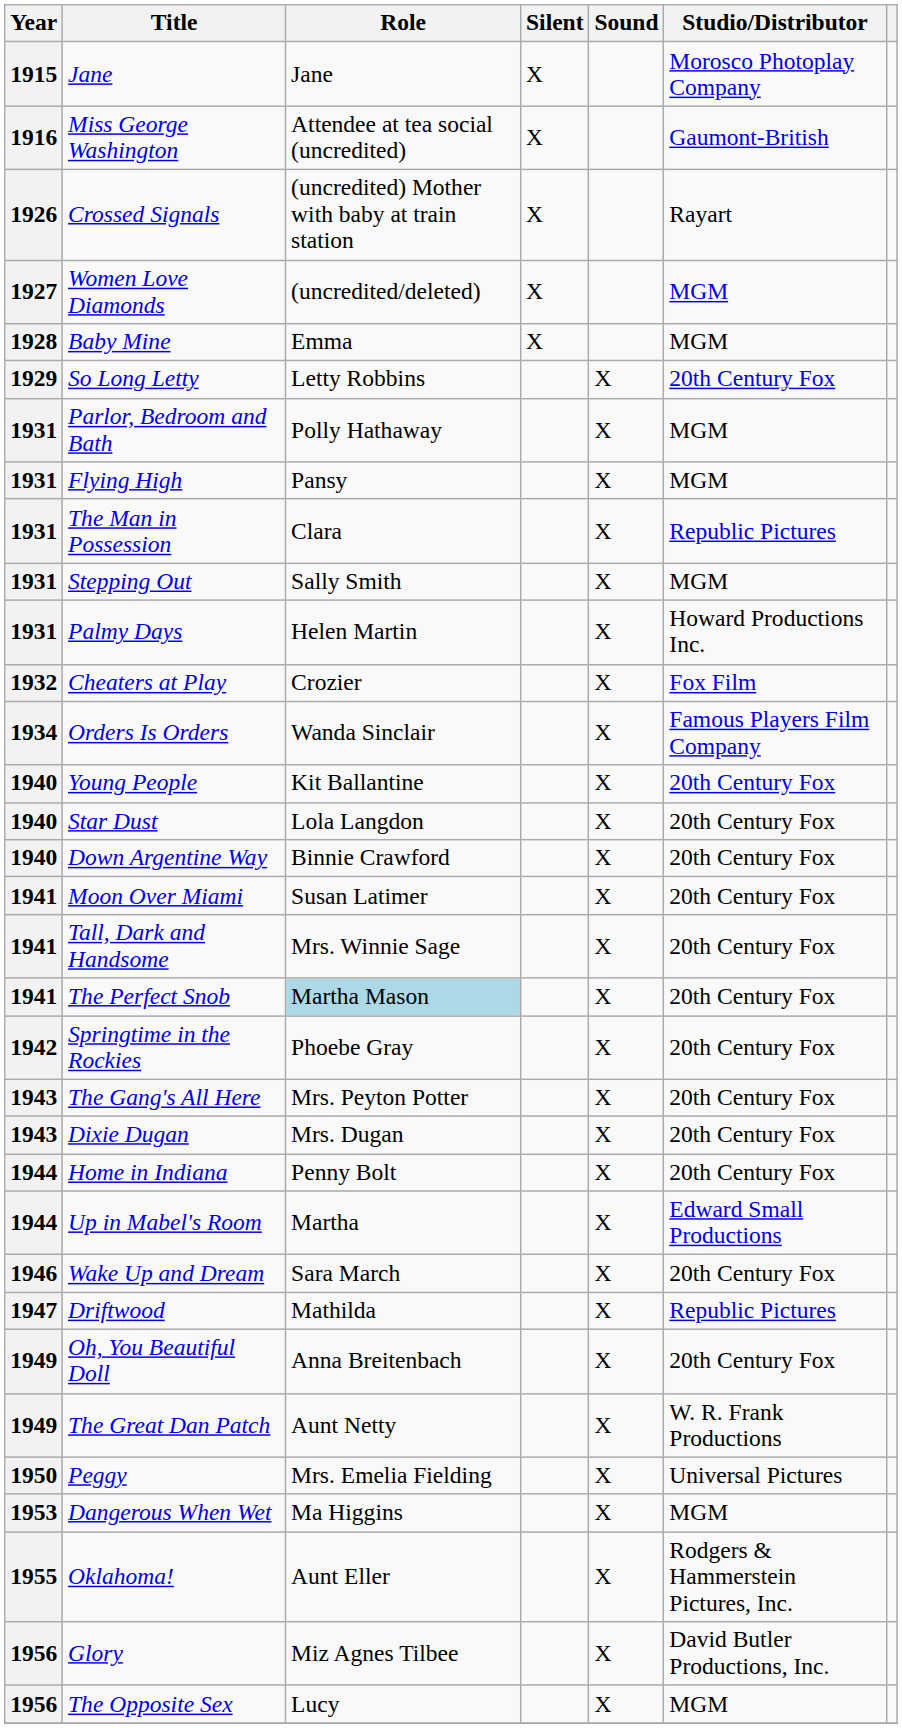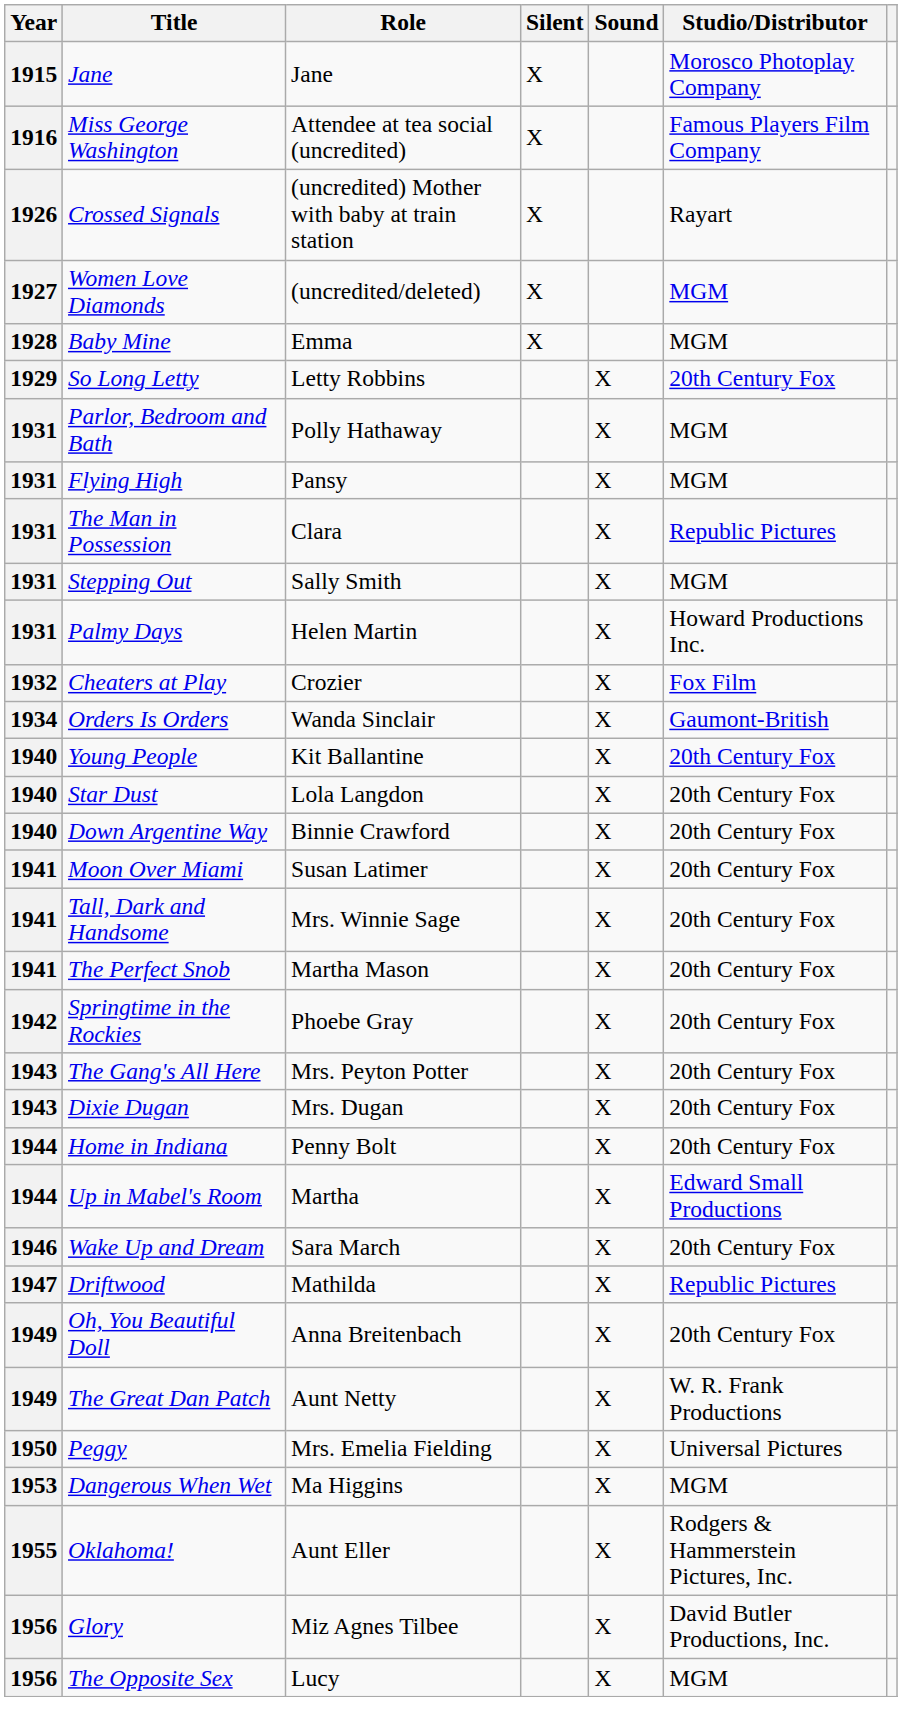 <table class="wikitable sortable plainrowheaders">
 <tr>
 <th scope="col">Year</th>
 <th scope="col"  width = 25%>Title</th>
 <th scope="col" class="unsortable">Role</th>
 <th scope="col">Silent</th>
 <th scope="col">Sound</th>
 <th scope="col">Studio/Distributor</th>
 <th scope="col" class="unsortable"></th>
 </tr>
 <tr>
 <th scope="row">1915</th>
 <td><em><a href='#'>Jane</a></em></td>
 <td>Jane</td>
 <td>X</td>
 <td></td>
 <td><a href='#'>Morosco Photoplay Company</a></td>
 <td align="center"></td>
 </tr>
 <tr>
 <th scope="row">1916</th>
 <td><em><a href='#'>Miss George Washington</a></em></td>
 <td>Attendee at tea social (uncredited)</td>
 <td>X</td>
 <td></td>
-<td><a href='#'>Gaumont-British</a></td>
+<td><a href='#'>Famous Players Film Company</a></td>
 <td align="center"></td>
 </tr>
 <tr>
 <th scope="row">1926</th>
 <td><em><a href='#'>Crossed Signals</a></em></td>
 <td>(uncredited) Mother with baby at train station</td>
 <td>X</td>
 <td></td>
 <td>Rayart</td>
 <td align="center"></td>
 </tr>
 <tr>
 <th scope="row">1927</th>
 <td><em><a href='#'>Women Love Diamonds</a></em></td>
 <td>(uncredited/deleted)</td>
 <td>X</td>
 <td></td>
 <td><a href='#'>MGM</a></td>
 <td align="center"></td>
 </tr>
 <tr>
 <th scope="row">1928</th>
 <td><em><a href='#'>Baby Mine</a></em></td>
 <td>Emma</td>
 <td>X</td>
 <td></td>
 <td>MGM</td>
 <td align="center"></td>
 </tr>
 <tr>
 <th scope="row">1929</th>
 <td><em><a href='#'>So Long Letty</a></em></td>
 <td>Letty Robbins</td>
 <td></td>
 <td>X</td>
 <td><a href='#'>20th Century Fox</a></td>
 <td align="center"></td>
 </tr>
 <tr>
 <th scope="row">1931</th>
 <td><em><a href='#'>Parlor, Bedroom and Bath</a></em></td>
 <td>Polly Hathaway</td>
 <td></td>
 <td>X</td>
 <td>MGM</td>
 <td align="center"></td>
 </tr>
 <tr>
 <th scope="row">1931</th>
 <td><em><a href='#'>Flying High</a></em></td>
 <td>Pansy</td>
 <td></td>
 <td>X</td>
 <td>MGM</td>
 <td align="center"></td>
 </tr>
 <tr>
 <th scope="row">1931</th>
 <td><em><a href='#'>The Man in Possession</a></em></td>
 <td>Clara</td>
 <td></td>
 <td>X</td>
 <td><a href='#'>Republic Pictures</a></td>
 <td align="center"></td>
 </tr>
 <tr>
 <th scope="row">1931</th>
 <td><em><a href='#'>Stepping Out</a></em></td>
 <td>Sally Smith</td>
 <td></td>
 <td>X</td>
 <td>MGM</td>
 <td align="center"></td>
 </tr>
 <tr>
 <th scope="row">1931</th>
 <td><em><a href='#'>Palmy Days</a></em></td>
 <td>Helen Martin</td>
 <td></td>
 <td>X</td>
 <td>Howard Productions Inc.</td>
 <td align="center"></td>
 </tr>
 <tr>
 <th scope="row">1932</th>
 <td><em><a href='#'>Cheaters at Play</a></em></td>
 <td>Crozier</td>
 <td></td>
 <td>X</td>
 <td><a href='#'>Fox Film</a></td>
 <td align="center"></td>
 </tr>
 <tr>
 <th scope="row">1934</th>
 <td><em><a href='#'>Orders Is Orders</a></em></td>
 <td>Wanda Sinclair</td>
 <td></td>
 <td>X</td>
-<td><a href='#'>Famous Players Film Company</a></td>
+<td><a href='#'>Gaumont-British</a></td>
 <td align="center"></td>
 </tr>
 <tr>
 <th scope="row">1940</th>
 <td><em><a href='#'>Young People</a></em></td>
 <td>Kit Ballantine</td>
 <td></td>
 <td>X</td>
 <td><a href='#'>20th Century Fox</a></td>
 <td align="center"></td>
 </tr>
 <tr>
 <th scope="row">1940</th>
 <td><em><a href='#'>Star Dust</a></em></td>
 <td>Lola Langdon</td>
 <td></td>
 <td>X</td>
 <td>20th Century Fox</td>
 <td align="center"></td>
 </tr>
 <tr>
 <th scope="row">1940</th>
 <td><em><a href='#'>Down Argentine Way</a></em></td>
 <td>Binnie Crawford</td>
 <td></td>
 <td>X</td>
 <td>20th Century Fox</td>
 <td align="center"></td>
 </tr>
 <tr>
 <th scope="row">1941</th>
 <td><em><a href='#'>Moon Over Miami</a></em></td>
 <td>Susan Latimer</td>
 <td></td>
 <td>X</td>
 <td>20th Century Fox</td>
 <td align="center"></td>
 </tr>
 <tr>
 <th scope="row">1941</th>
 <td><em><a href='#'>Tall, Dark and Handsome</a></em></td>
 <td>Mrs. Winnie Sage</td>
 <td></td>
 <td>X</td>
 <td>20th Century Fox</td>
 <td align="center"></td>
 </tr>
 <tr>
 <th scope="row">1941</th>
 <td><em><a href='#'>The Perfect Snob</a></em></td>
-<td style="background: lightblue;">Martha Mason</td>
+<td>Martha Mason</td>
 <td></td>
 <td>X</td>
 <td>20th Century Fox</td>
 <td align="center"></td>
 </tr>
 <tr>
 <th scope="row">1942</th>
 <td><em><a href='#'>Springtime in the Rockies</a></em></td>
 <td>Phoebe Gray</td>
 <td></td>
 <td>X</td>
 <td>20th Century Fox</td>
 <td align="center"></td>
 </tr>
 <tr>
 <th scope="row">1943</th>
 <td><em><a href='#'>The Gang's All Here</a></em></td>
 <td>Mrs. Peyton Potter</td>
 <td></td>
 <td>X</td>
 <td>20th Century Fox</td>
 <td align="center"></td>
 </tr>
 <tr>
 <th scope="row">1943</th>
 <td><em><a href='#'>Dixie Dugan</a></em></td>
 <td>Mrs. Dugan</td>
 <td></td>
 <td>X</td>
 <td>20th Century Fox</td>
 <td align="center"></td>
 </tr>
 <tr>
 <th scope="row">1944</th>
 <td><em><a href='#'>Home in Indiana</a></em></td>
 <td>Penny Bolt</td>
 <td></td>
 <td>X</td>
 <td>20th Century Fox</td>
 <td align="center"></td>
 </tr>
 <tr>
 <th scope="row">1944</th>
 <td><em><a href='#'>Up in Mabel's Room</a></em></td>
 <td>Martha</td>
 <td></td>
 <td>X</td>
 <td><a href='#'>Edward Small Productions</a></td>
 <td align="center"></td>
 </tr>
 <tr>
 <th scope="row">1946</th>
 <td><em><a href='#'>Wake Up and Dream</a></em></td>
 <td>Sara March</td>
 <td></td>
 <td>X</td>
 <td>20th Century Fox</td>
 <td align="center"></td>
 </tr>
 <tr>
 <th scope="row">1947</th>
 <td><em><a href='#'>Driftwood</a></em></td>
 <td>Mathilda</td>
 <td></td>
 <td>X</td>
 <td><a href='#'>Republic Pictures</a></td>
 <td align="center"></td>
 </tr>
 <tr>
 <th scope="row">1949</th>
 <td><em><a href='#'>Oh, You Beautiful Doll</a></em></td>
 <td>Anna Breitenbach</td>
 <td></td>
 <td>X</td>
 <td>20th Century Fox</td>
 <td align="center"></td>
 </tr>
 <tr>
 <th scope="row">1949</th>
 <td><em><a href='#'>The Great Dan Patch</a></em></td>
 <td>Aunt Netty</td>
 <td></td>
 <td>X</td>
 <td>W. R. Frank Productions</td>
 <td align="center"></td>
 </tr>
 <tr>
 <th scope="row">1950</th>
 <td><em><a href='#'>Peggy</a></em></td>
 <td>Mrs. Emelia Fielding</td>
 <td></td>
 <td>X</td>
 <td>Universal Pictures</td>
 <td align="center"></td>
 </tr>
 <tr>
 <th scope="row">1953</th>
 <td><em><a href='#'>Dangerous When Wet</a></em></td>
 <td>Ma Higgins</td>
 <td></td>
 <td>X</td>
 <td>MGM</td>
 <td align="center"></td>
 </tr>
 <tr>
 <th scope="row">1955</th>
 <td><em><a href='#'>Oklahoma!</a></em></td>
 <td>Aunt Eller</td>
 <td></td>
 <td>X</td>
 <td>Rodgers & Hammerstein Pictures, Inc.</td>
 <td align="center"></td>
 </tr>
 <tr>
 <th scope="row">1956</th>
 <td><em><a href='#'>Glory</a></em></td>
 <td>Miz Agnes Tilbee</td>
 <td></td>
 <td>X</td>
 <td>David Butler Productions, Inc.</td>
 <td align="center"></td>
 </tr>
 <tr>
 <th scope="row">1956</th>
 <td><em><a href='#'>The Opposite Sex</a></em></td>
 <td>Lucy</td>
 <td></td>
 <td>X</td>
 <td>MGM</td>
 <td align="center"></td>
 </tr>
 <tr>
 </tr>
 </table>
